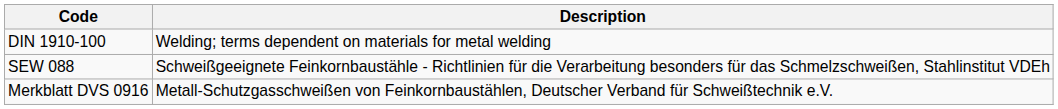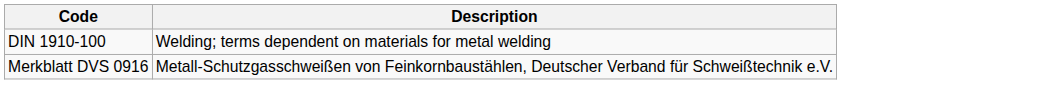 <table class="wikitable sortable">
 <tr>
 <th>Code</th>
 <th>Description</th>
 </tr>
 <tr>
 <td>DIN 1910-100</td>
 <td>Welding; terms dependent on materials for metal welding</td>
 </tr>
 <tr>
-<td>SEW 088</td>
-<td>Schweißgeeignete Feinkornbaustähle - Richtlinien für die Verarbeitung besonders für das Schmelzschweißen, Stahlinstitut VDEh</td>
-</tr>
-<tr>
 <td>Merkblatt DVS 0916</td>
 <td>Metall-Schutzgasschweißen von Feinkornbaustählen, Deutscher Verband für Schweißtechnik e.V.</td>
 </tr>
 </table>
